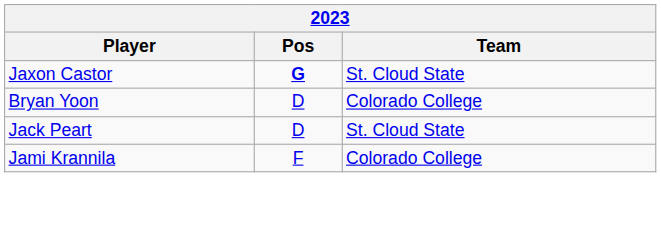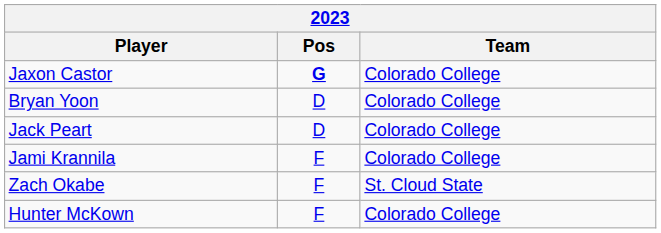 <table class="wikitable" width=95%>
 <tr>
 <th colspan=3><a href='#'>2023</a></th>
 </tr>
 <tr>
 <th>Player</th>
 <th>Pos</th>
 <th>Team</th>
 </tr>
 <tr>
 <td><a href='#'>Jaxon Castor</a></td>
 <td style="text-align:center;"><strong><a href='#'>G</a></strong></td>
-<td><a href='#'>St. Cloud State</a></td>
+<td><a href='#'>Colorado College</a></td>
 </tr>
 <tr>
 <td><a href='#'>Bryan Yoon</a></td>
 <td style="text-align:center;"><a href='#'>D</a></td>
 <td><a href='#'>Colorado College</a></td>
 </tr>
 <tr>
 <td><a href='#'>Jack Peart</a></td>
 <td style="text-align:center;"><a href='#'>D</a></td>
-<td><a href='#'>St. Cloud State</a></td>
+<td><a href='#'>Colorado College</a></td>
 </tr>
 <tr>
 <td><a href='#'>Jami Krannila</a></td>
 <td style="text-align:center;"><a href='#'>F</a></td>
 <td><a href='#'>Colorado College</a></td>
 </tr>
+<tr>
+<td><a href='#'>Zach Okabe</a></td>
+<td style="text-align:center;"><a href='#'>F</a></td>
+<td><a href='#'>St. Cloud State</a></td>
+</tr>
+<tr>
+<td><a href='#'>Hunter McKown</a></td>
+<td style="text-align:center;"><a href='#'>F</a></td>
+<td><a href='#'>Colorado College</a></td>
+</tr>
 </table>
